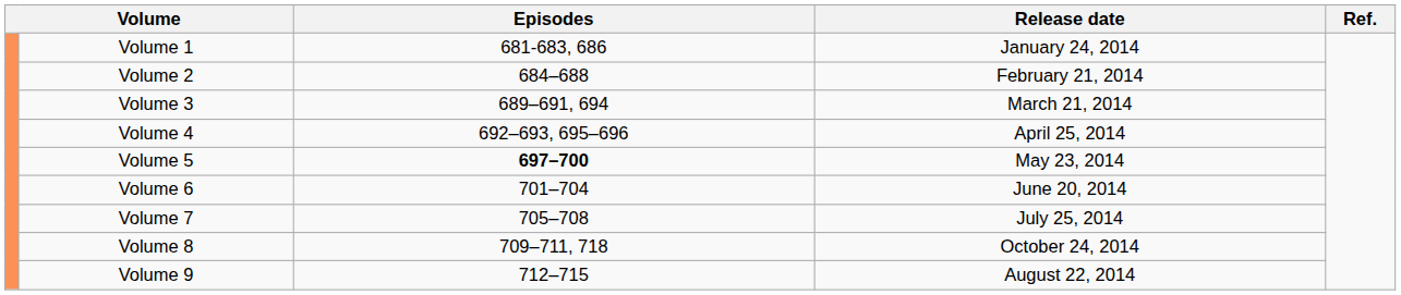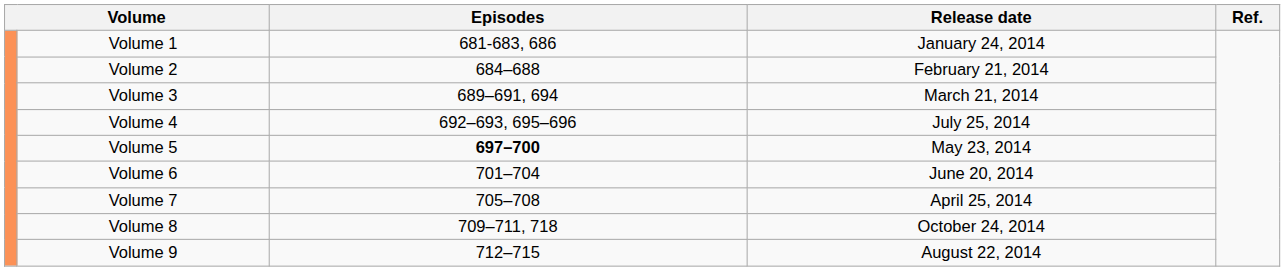 <table class="wikitable" style="text-align: center; width: 98%;">
 <tr>
 <th colspan="2" scope="column">Volume</th>
 <th scope="column">Episodes</th>
 <th scope="column">Release date</th>
 <th scope="column" width="5%">Ref.</th>
 </tr>
 <tr>
 <td rowspan="9" width="1%" style="background: #FC9156;"></td>
 <td>Volume 1</td>
 <td>681-683, 686</td>
 <td>January 24, 2014</td>
 <td rowspan="9"></td>
 </tr>
 <tr>
 <td>Volume 2</td>
 <td>684–688</td>
 <td>February 21, 2014</td>
 </tr>
 <tr>
 <td>Volume 3</td>
 <td>689–691, 694</td>
 <td>March 21, 2014</td>
 </tr>
 <tr>
 <td>Volume 4</td>
 <td>692–693, 695–696</td>
-<td>April 25, 2014</td>
+<td>July 25, 2014</td>
 </tr>
 <tr>
 <td>Volume 5</td>
 <td><strong>697–700</strong></td>
 <td>May 23, 2014</td>
 </tr>
 <tr>
 <td>Volume 6</td>
 <td>701–704</td>
 <td>June 20, 2014</td>
 </tr>
 <tr>
 <td>Volume 7</td>
 <td>705–708</td>
-<td>July 25, 2014</td>
+<td>April 25, 2014</td>
 </tr>
 <tr>
 <td>Volume 8</td>
 <td>709–711, 718</td>
 <td>October 24, 2014</td>
 </tr>
 <tr>
 <td>Volume 9</td>
 <td>712–715</td>
 <td>August 22, 2014</td>
 </tr>
 </table>
